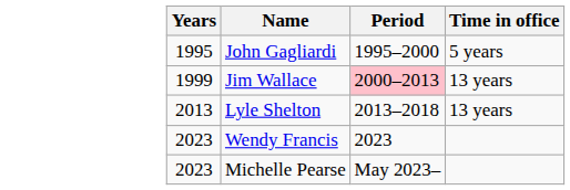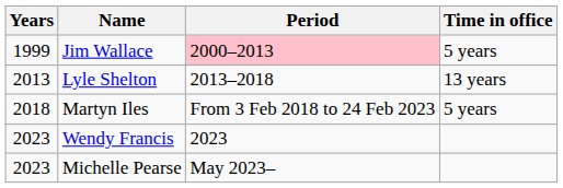 <table class="wikitable sortable" style="float: right;">
 <tr>
 <th>Years</th>
 <th>Name</th>
 <th class="unsortable">Period</th>
 <th>Time in office</th>
 </tr>
 <tr>
-<td align=center>1995</td>
-<td><a href='#'>John Gagliardi</a></td>
-<td>1995–2000</td>
-<td>5 years</td>
-</tr>
-<tr>
 <td align=center>1999</td>
 <td><a href='#'>Jim Wallace</a></td>
 <td style="background: pink;">2000–2013</td>
-<td>13 years</td>
+<td>5 years</td>
 </tr>
 <tr>
 <td align=center>2013</td>
 <td><a href='#'>Lyle Shelton</a></td>
 <td>2013–2018</td>
 <td>13 years</td>
+</tr>
+<tr>
+<td align=center>2018</td>
+<td>Martyn Iles</td>
+<td>From 3 Feb 2018 to 24 Feb 2023</td>
+<td>5 years</td>
 </tr>
 <tr>
 <td align=center>2023</td>
 <td><a href='#'>Wendy Francis</a></td>
 <td>2023</td>
 <td></td>
 </tr>
 <tr>
 <td align=center>2023</td>
 <td>Michelle Pearse</td>
 <td>May 2023–</td>
 <td></td>
 </tr>
 </table>
